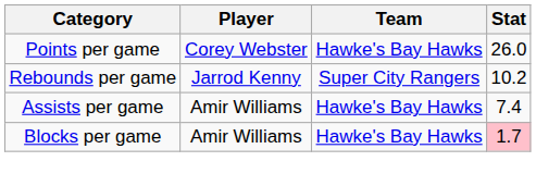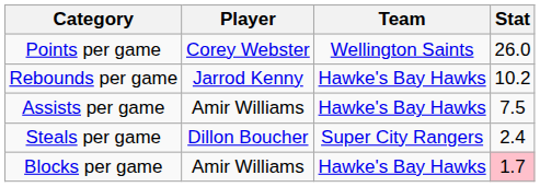 <table class="wikitable" style="text-align:center">
 <tr>
 <th>Category</th>
 <th>Player</th>
 <th>Team</th>
 <th>Stat</th>
 </tr>
 <tr>
 <td><a href='#'>Points</a> per game</td>
 <td><a href='#'>Corey Webster</a></td>
-<td><a href='#'>Hawke's Bay Hawks</a></td>
+<td><a href='#'>Wellington Saints</a></td>
 <td>26.0</td>
 </tr>
 <tr>
 <td><a href='#'>Rebounds</a> per game</td>
 <td><a href='#'>Jarrod Kenny</a></td>
-<td><a href='#'>Super City Rangers</a></td>
+<td><a href='#'>Hawke's Bay Hawks</a></td>
 <td>10.2</td>
 </tr>
 <tr>
 <td><a href='#'>Assists</a> per game</td>
 <td>Amir Williams</td>
 <td><a href='#'>Hawke's Bay Hawks</a></td>
-<td>7.4</td>
+<td>7.5</td>
+</tr>
+<tr>
+<td><a href='#'>Steals</a> per game</td>
+<td><a href='#'>Dillon Boucher</a></td>
+<td><a href='#'>Super City Rangers</a></td>
+<td>2.4</td>
 </tr>
 <tr>
 <td><a href='#'>Blocks</a> per game</td>
 <td>Amir Williams</td>
 <td><a href='#'>Hawke's Bay Hawks</a></td>
 <td style="background: pink;">1.7</td>
 </tr>
 </table>
